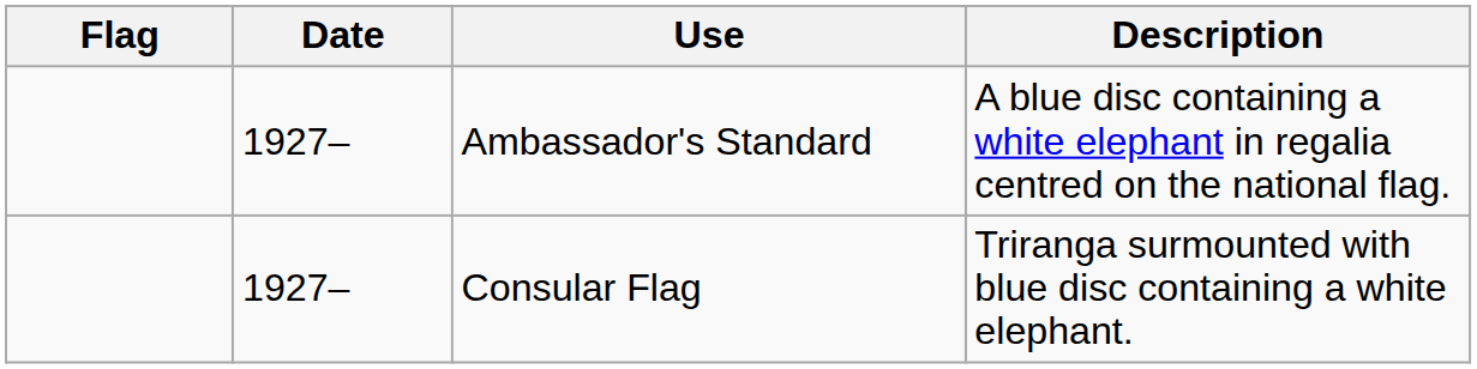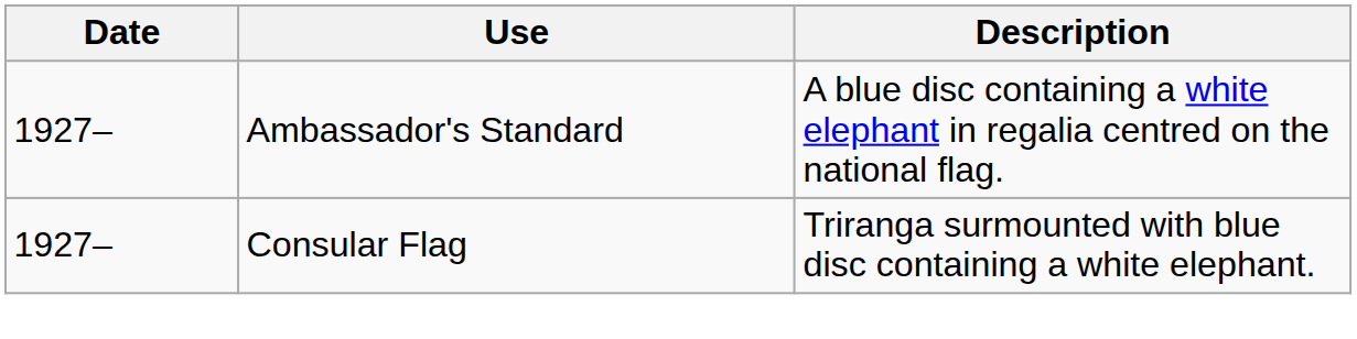 <table class="wikitable">
 <tr>
-<th width="110">Flag</th>
 <th width="100">Date</th>
 <th width="250">Use</th>
 <th width="250">Description</th>
 </tr>
 <tr>
-<td></td>
 <td>1927–</td>
 <td>Ambassador's Standard</td>
 <td>A blue disc containing a <a href='#'>white elephant</a> in regalia centred on the national flag.</td>
 </tr>
 <tr>
-<td></td>
 <td>1927–</td>
 <td>Consular Flag</td>
 <td>Triranga surmounted with blue disc containing a white elephant.</td>
 </tr>
 </table>
